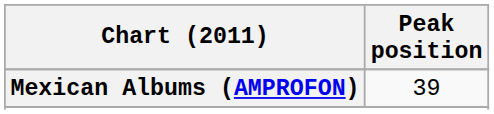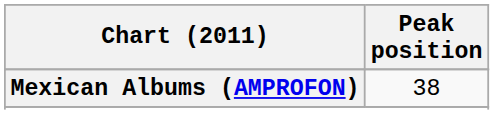 <table class="wikitable plainrowheaders sortable">
 <tr>
 <th scope="col">Chart (2011)</th>
 <th scope="col">Peak<br>position</th>
 </tr>
 <tr>
 </tr>
 <tr>
 </tr>
 <tr>
 </tr>
 <tr>
 <th scope="row">Mexican Albums (<a href='#'>AMPROFON</a>)</th>
-<td align="center">39</td>
+<td align="center">38</td>
 </tr>
 <tr>
 </tr>
 <tr>
 </tr>
 <tr>
 </tr>
 <tr>
 </tr>
 <tr>
 </tr>
 <tr>
 </tr>
 </table>
